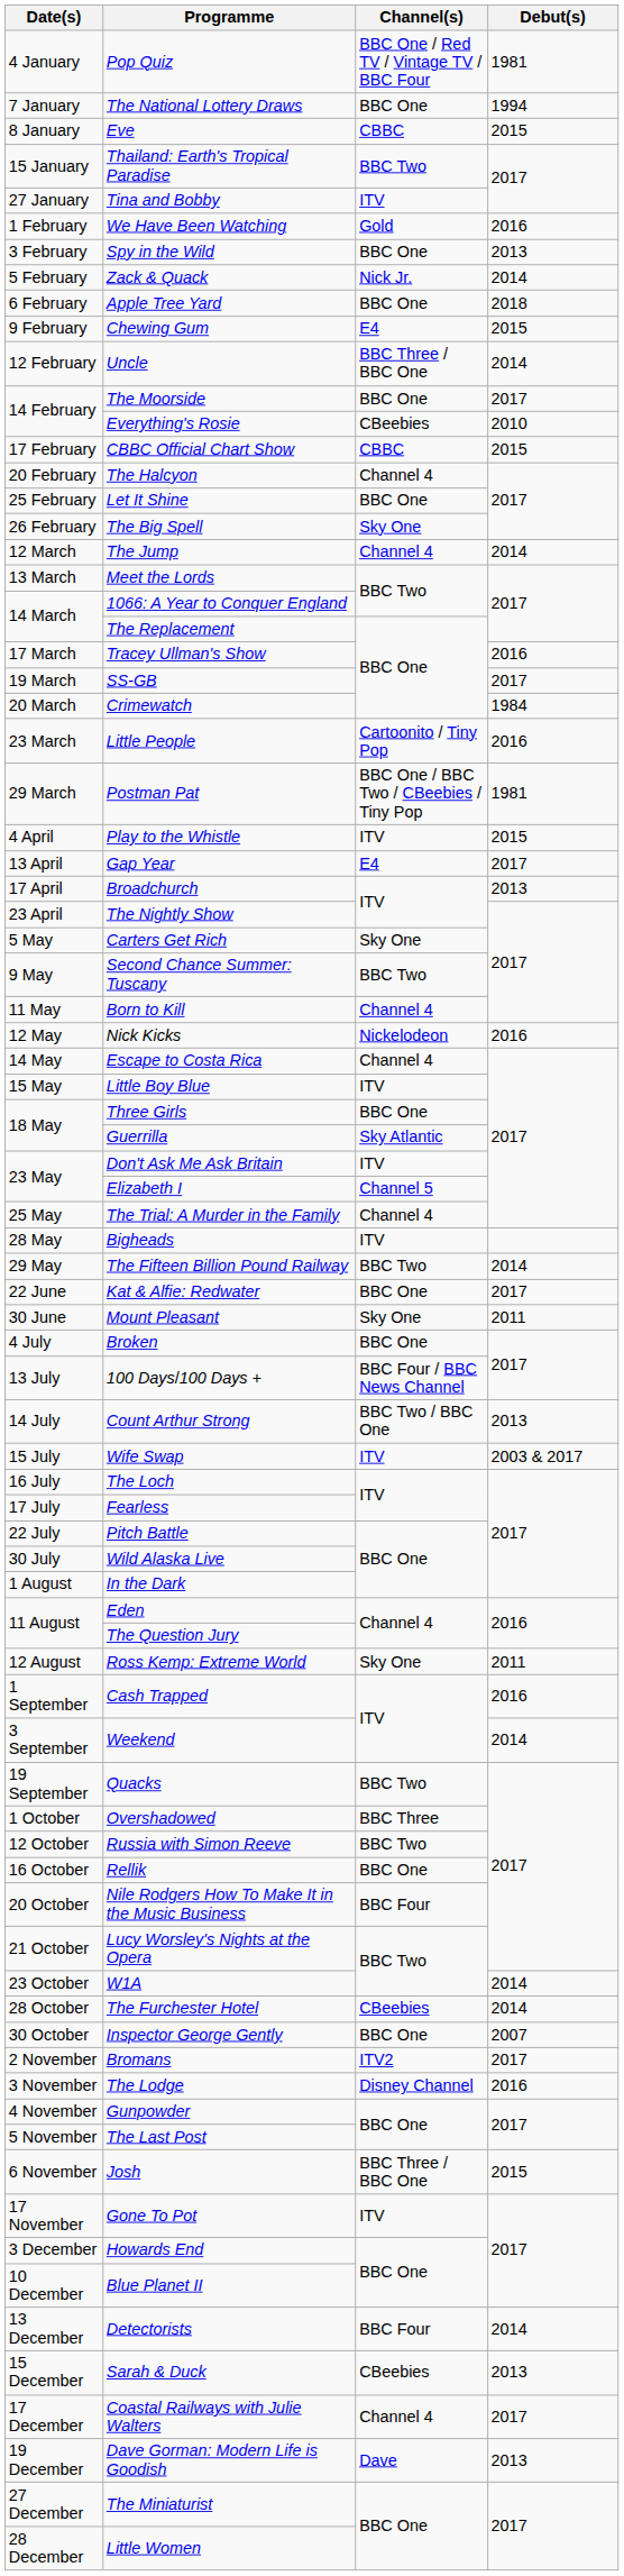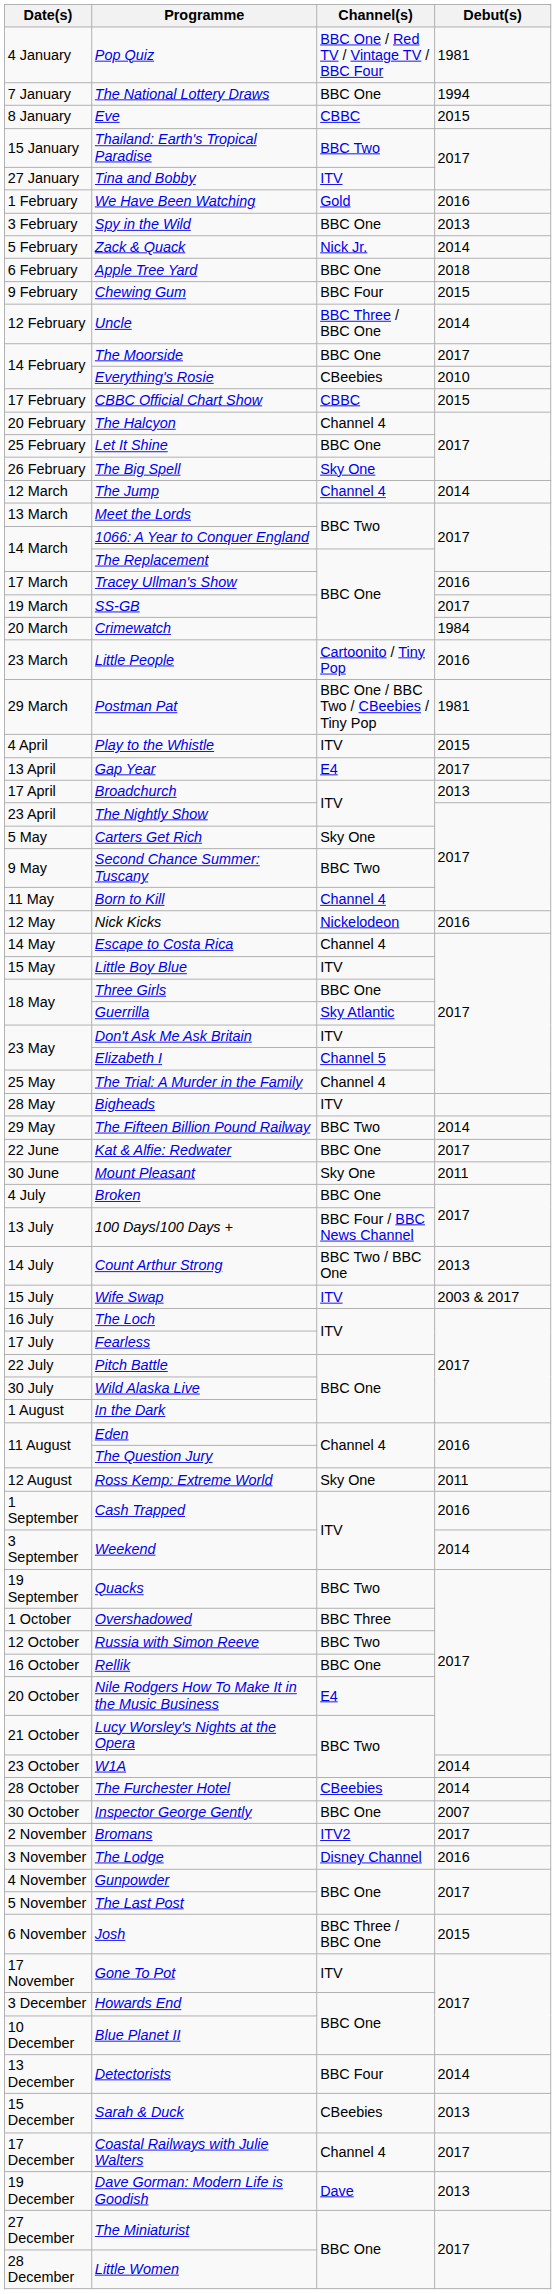 <table class="wikitable">
 <tr>
 <th width=90>Date(s)</th>
 <th width=250>Programme</th>
 <th width=125>Channel(s)</th>
 <th width=125>Debut(s)</th>
 </tr>
 <tr>
 <td>4 January</td>
 <td><em><a href='#'>Pop Quiz</a></em></td>
 <td><a href='#'>BBC One</a> / <a href='#'>Red TV</a> / <a href='#'>Vintage TV</a> / <a href='#'>BBC Four</a></td>
 <td>1981</td>
 </tr>
 <tr>
 <td>7 January</td>
 <td><em><a href='#'>The National Lottery Draws</a></em></td>
 <td>BBC One</td>
 <td>1994</td>
 </tr>
 <tr>
 <td>8 January</td>
 <td><em><a href='#'>Eve</a></em></td>
 <td><a href='#'>CBBC</a></td>
 <td>2015</td>
 </tr>
 <tr>
 <td>15 January</td>
 <td><em><a href='#'>Thailand: Earth's Tropical Paradise</a></em></td>
 <td><a href='#'>BBC Two</a></td>
 <td rowspan="2">2017</td>
 </tr>
 <tr>
 <td>27 January</td>
 <td><em><a href='#'>Tina and Bobby</a></em></td>
 <td><a href='#'>ITV</a></td>
 </tr>
 <tr>
 <td>1 February</td>
 <td><em><a href='#'>We Have Been Watching</a></em></td>
 <td><a href='#'>Gold</a></td>
 <td>2016</td>
 </tr>
 <tr>
 <td>3 February</td>
 <td><em><a href='#'>Spy in the Wild</a></em></td>
 <td>BBC One</td>
 <td>2013</td>
 </tr>
 <tr>
 <td>5 February</td>
 <td><em><a href='#'>Zack & Quack</a></em></td>
 <td><a href='#'>Nick Jr.</a></td>
 <td>2014</td>
 </tr>
 <tr>
 <td>6 February</td>
 <td><em><a href='#'>Apple Tree Yard</a></em></td>
 <td>BBC One</td>
 <td>2018</td>
 </tr>
 <tr>
 <td>9 February</td>
 <td><em><a href='#'>Chewing Gum</a></em></td>
-<td><a href='#'>E4</a></td>
+<td>BBC Four</td>
 <td>2015</td>
 </tr>
 <tr>
 <td>12 February</td>
 <td><em><a href='#'>Uncle</a></em></td>
 <td><a href='#'>BBC Three</a> / BBC One</td>
 <td>2014</td>
 </tr>
 <tr>
 <td rowspan="2">14 February</td>
 <td><em><a href='#'>The Moorside</a></em></td>
 <td>BBC One</td>
 <td>2017</td>
 </tr>
 <tr>
 <td><em><a href='#'>Everything's Rosie</a></em></td>
 <td>CBeebies</td>
 <td>2010</td>
 </tr>
 <tr>
 <td>17 February</td>
 <td><em><a href='#'>CBBC Official Chart Show</a></em></td>
 <td><a href='#'>CBBC</a></td>
 <td>2015</td>
 </tr>
 <tr>
 <td>20 February</td>
 <td><em><a href='#'>The Halcyon</a></em></td>
 <td>Channel 4</td>
 <td rowspan="3">2017</td>
 </tr>
 <tr>
 <td>25 February</td>
 <td><em><a href='#'>Let It Shine</a></em></td>
 <td>BBC One</td>
 </tr>
 <tr>
 <td>26 February</td>
 <td><em><a href='#'>The Big Spell</a></em></td>
 <td><a href='#'>Sky One</a></td>
 </tr>
 <tr>
 <td>12 March</td>
 <td><em><a href='#'>The Jump</a></em></td>
 <td><a href='#'>Channel 4</a></td>
 <td>2014</td>
 </tr>
 <tr>
 <td>13 March</td>
 <td><em><a href='#'>Meet the Lords</a></em></td>
 <td rowspan="2">BBC Two</td>
 <td rowspan="3">2017</td>
 </tr>
 <tr>
 <td rowspan="2">14 March</td>
 <td><em><a href='#'>1066: A Year to Conquer England</a></em></td>
 </tr>
 <tr>
 <td><em><a href='#'>The Replacement</a></em></td>
 <td rowspan="4">BBC One</td>
 </tr>
 <tr>
 <td>17 March</td>
 <td><em><a href='#'>Tracey Ullman's Show</a></em></td>
 <td>2016</td>
 </tr>
 <tr>
 <td>19 March</td>
 <td><em><a href='#'>SS-GB</a></em></td>
 <td>2017</td>
 </tr>
 <tr>
 <td>20 March</td>
 <td><em><a href='#'>Crimewatch</a></em></td>
 <td>1984</td>
 </tr>
 <tr>
 <td>23 March</td>
 <td><em><a href='#'>Little People</a></em></td>
 <td><a href='#'>Cartoonito</a> / <a href='#'>Tiny Pop</a></td>
 <td>2016</td>
 </tr>
 <tr>
 <td>29 March</td>
 <td><em><a href='#'>Postman Pat</a></em></td>
 <td>BBC One / BBC Two / <a href='#'>CBeebies</a> / Tiny Pop</td>
 <td>1981</td>
 </tr>
 <tr>
 <td>4 April</td>
 <td><em><a href='#'>Play to the Whistle</a></em></td>
 <td>ITV</td>
 <td>2015</td>
 </tr>
 <tr>
 <td>13 April</td>
 <td><em><a href='#'>Gap Year</a></em></td>
 <td><a href='#'>E4</a></td>
 <td>2017</td>
 </tr>
 <tr>
 <td>17 April</td>
 <td><em><a href='#'>Broadchurch</a></em></td>
 <td rowspan="2">ITV</td>
 <td>2013</td>
 </tr>
 <tr>
 <td>23 April</td>
 <td><em><a href='#'>The Nightly Show</a></em></td>
 <td rowspan="4">2017</td>
 </tr>
 <tr>
 <td>5 May</td>
 <td><em><a href='#'>Carters Get Rich</a></em></td>
 <td>Sky One</td>
 </tr>
 <tr>
 <td>9 May</td>
 <td><em><a href='#'>Second Chance Summer: Tuscany</a></em></td>
 <td>BBC Two</td>
 </tr>
 <tr>
 <td>11 May</td>
 <td><em><a href='#'>Born to Kill</a></em></td>
 <td><a href='#'>Channel 4</a></td>
 </tr>
 <tr>
 <td>12 May</td>
 <td><em>Nick Kicks</em></td>
 <td><a href='#'>Nickelodeon</a></td>
 <td>2016</td>
 </tr>
 <tr>
 <td>14 May</td>
 <td><em><a href='#'>Escape to Costa Rica</a></em></td>
 <td>Channel 4</td>
 <td rowspan="7">2017</td>
 </tr>
 <tr>
 <td>15 May</td>
 <td><em><a href='#'>Little Boy Blue</a></em></td>
 <td>ITV</td>
 </tr>
 <tr>
 <td rowspan="2">18 May</td>
 <td><em><a href='#'>Three Girls</a></em></td>
 <td>BBC One</td>
 </tr>
 <tr>
 <td><em><a href='#'>Guerrilla</a></em></td>
 <td><a href='#'>Sky Atlantic</a></td>
 </tr>
 <tr>
 <td rowspan="2">23 May</td>
 <td><em><a href='#'>Don't Ask Me Ask Britain</a></em></td>
 <td>ITV</td>
 </tr>
 <tr>
 <td><em><a href='#'>Elizabeth I</a></em></td>
 <td><a href='#'>Channel 5</a></td>
 </tr>
 <tr>
 <td>25 May</td>
 <td><em><a href='#'>The Trial: A Murder in the Family</a></em></td>
 <td>Channel 4</td>
 </tr>
 <tr>
 <td>28 May</td>
 <td><em><a href='#'>Bigheads</a></em></td>
 <td>ITV</td>
 </tr>
 <tr>
 <td>29 May</td>
 <td><em><a href='#'>The Fifteen Billion Pound Railway</a></em></td>
 <td>BBC Two</td>
 <td>2014</td>
 </tr>
 <tr>
 <td>22 June</td>
 <td><em><a href='#'>Kat & Alfie: Redwater</a></em></td>
 <td>BBC One</td>
 <td>2017</td>
 </tr>
 <tr>
 <td>30 June</td>
 <td><em><a href='#'>Mount Pleasant</a></em></td>
 <td>Sky One</td>
 <td>2011</td>
 </tr>
 <tr>
 <td>4 July</td>
 <td><em><a href='#'>Broken</a></em></td>
 <td>BBC One</td>
 <td rowspan="2">2017</td>
 </tr>
 <tr>
 <td>13 July</td>
 <td><em>100 Days</em>/<em>100 Days +</em></td>
 <td>BBC Four / <a href='#'>BBC News Channel</a></td>
 </tr>
 <tr>
 <td>14 July</td>
 <td><em><a href='#'>Count Arthur Strong</a></em></td>
 <td>BBC Two / BBC One</td>
 <td>2013</td>
 </tr>
 <tr>
 <td>15 July</td>
 <td><em><a href='#'>Wife Swap</a></em></td>
 <td><a href='#'>ITV</a></td>
 <td>2003 & 2017</td>
 </tr>
 <tr>
 <td>16 July</td>
 <td><em><a href='#'>The Loch</a></em></td>
 <td rowspan="2">ITV</td>
 <td rowspan="5">2017</td>
 </tr>
 <tr>
 <td>17 July</td>
 <td><em><a href='#'>Fearless</a></em></td>
 </tr>
 <tr>
 <td>22 July</td>
 <td><em><a href='#'>Pitch Battle</a></em></td>
 <td rowspan="3">BBC One</td>
 </tr>
 <tr>
 <td>30 July</td>
 <td><em><a href='#'>Wild Alaska Live</a></em></td>
 </tr>
 <tr>
 <td>1 August</td>
 <td><em><a href='#'>In the Dark</a></em></td>
 </tr>
 <tr>
 <td rowspan="2">11 August</td>
 <td><em><a href='#'>Eden</a></em></td>
 <td rowspan="2">Channel 4</td>
 <td rowspan="2">2016</td>
 </tr>
 <tr>
 <td><em><a href='#'>The Question Jury</a></em></td>
 </tr>
 <tr>
 <td>12 August</td>
 <td><em><a href='#'>Ross Kemp: Extreme World</a></em></td>
 <td>Sky One</td>
 <td>2011</td>
 </tr>
 <tr>
 <td>1 September</td>
 <td><em><a href='#'>Cash Trapped</a></em></td>
 <td rowspan="2">ITV</td>
 <td>2016</td>
 </tr>
 <tr>
 <td>3 September</td>
 <td><em><a href='#'>Weekend</a></em></td>
 <td>2014</td>
 </tr>
 <tr>
 <td>19 September</td>
 <td><em><a href='#'>Quacks</a></em></td>
 <td>BBC Two</td>
 <td rowspan="6">2017</td>
 </tr>
 <tr>
 <td>1 October</td>
 <td><em><a href='#'>Overshadowed</a></em></td>
 <td>BBC Three</td>
 </tr>
 <tr>
 <td>12 October</td>
 <td><em><a href='#'>Russia with Simon Reeve</a></em></td>
 <td>BBC Two</td>
 </tr>
 <tr>
 <td>16 October</td>
 <td><em><a href='#'>Rellik</a></em></td>
 <td>BBC One</td>
 </tr>
 <tr>
 <td>20 October</td>
 <td><em><a href='#'>Nile Rodgers How To Make It in the Music Business</a></em></td>
-<td>BBC Four</td>
+<td><a href='#'>E4</a></td>
 </tr>
 <tr>
 <td>21 October</td>
 <td><em><a href='#'>Lucy Worsley's Nights at the Opera</a></em></td>
 <td rowspan="2">BBC Two</td>
 </tr>
 <tr>
 <td>23 October</td>
 <td><em><a href='#'>W1A</a></em></td>
 <td>2014</td>
 </tr>
 <tr>
 <td>28 October</td>
 <td><em><a href='#'>The Furchester Hotel</a></em></td>
 <td><a href='#'>CBeebies</a></td>
 <td>2014</td>
 </tr>
 <tr>
 <td>30 October</td>
 <td><em><a href='#'>Inspector George Gently</a></em></td>
 <td>BBC One</td>
 <td>2007</td>
 </tr>
 <tr>
 <td>2 November</td>
 <td><em><a href='#'>Bromans</a></em></td>
 <td><a href='#'>ITV2</a></td>
 <td>2017</td>
 </tr>
 <tr>
 <td>3 November</td>
 <td><em><a href='#'>The Lodge</a></em></td>
 <td><a href='#'>Disney Channel</a></td>
 <td>2016</td>
 </tr>
 <tr>
 <td>4 November</td>
 <td><em><a href='#'>Gunpowder</a></em></td>
 <td rowspan="2">BBC One</td>
 <td rowspan="2">2017</td>
 </tr>
 <tr>
 <td>5 November</td>
 <td><em><a href='#'>The Last Post</a></em></td>
 </tr>
 <tr>
 <td>6 November</td>
 <td><em><a href='#'>Josh</a></em></td>
 <td>BBC Three / BBC One</td>
 <td>2015</td>
 </tr>
 <tr>
 <td>17 November</td>
 <td><em><a href='#'>Gone To Pot</a></em></td>
 <td>ITV</td>
 <td rowspan="3">2017</td>
 </tr>
 <tr>
 <td>3 December</td>
 <td><em><a href='#'>Howards End</a></em></td>
 <td rowspan="2">BBC One</td>
 </tr>
 <tr>
 <td>10 December</td>
 <td><em><a href='#'>Blue Planet II</a></em></td>
 </tr>
 <tr>
 <td>13 December</td>
 <td><em><a href='#'>Detectorists</a></em></td>
 <td>BBC Four</td>
 <td>2014</td>
 </tr>
 <tr>
 <td>15 December</td>
 <td><em><a href='#'>Sarah & Duck</a></em></td>
 <td>CBeebies</td>
 <td>2013</td>
 </tr>
 <tr>
 <td>17 December</td>
 <td><em><a href='#'>Coastal Railways with Julie Walters</a></em></td>
 <td>Channel 4</td>
 <td>2017</td>
 </tr>
 <tr>
 <td>19 December</td>
 <td><em><a href='#'>Dave Gorman: Modern Life is Goodish</a></em></td>
 <td><a href='#'>Dave</a></td>
 <td>2013</td>
 </tr>
 <tr>
 <td>27 December</td>
 <td><em><a href='#'>The Miniaturist</a></em></td>
 <td rowspan="2">BBC One</td>
 <td rowspan="2">2017</td>
 </tr>
 <tr>
 <td>28 December</td>
 <td><em><a href='#'>Little Women</a></em></td>
 </tr>
 </table>
